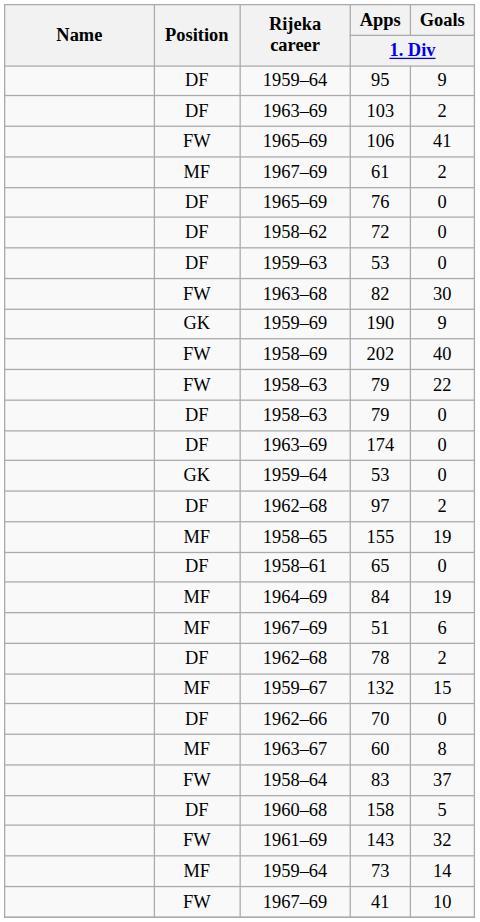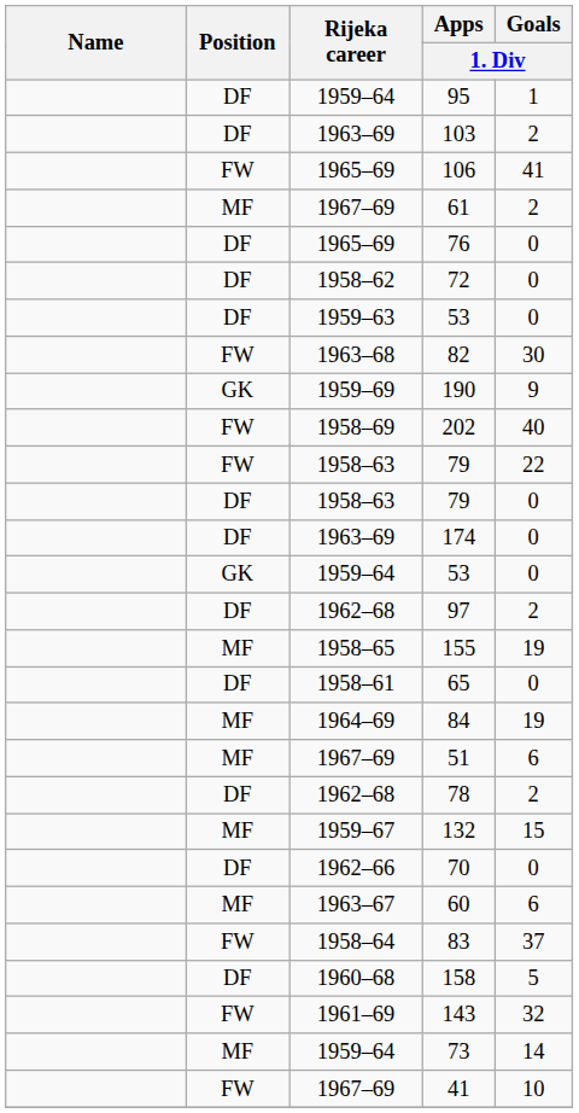 <table class="wikitable sortable" style="font-size: 90%; text-align: center;">
 <tr>
 <th width=110 rowspan="2" align="center"><strong>Name</strong></th>
 <th width=60 rowspan="2" align="center"><strong>Position</strong></th>
 <th width=80 rowspan="2" align="center"><strong>Rijeka career</strong></th>
 <th>Apps</th>
 <th>Goals</th>
 </tr>
 <tr>
 <th class="unsortable" width=90 colspan="2" align="center"><strong><a href='#'>1. Div</a></strong></th>
 </tr>
 <tr>
 <td style="text-align:left;"></td>
 <td>DF</td>
 <td>1959–64</td>
 <td>95</td>
-<td>9</td>
+<td>1</td>
 </tr>
 <tr>
 <td style="text-align:left;"></td>
 <td>DF</td>
 <td>1963–69</td>
 <td>103</td>
 <td>2</td>
 </tr>
 <tr>
 <td style="text-align:left;"></td>
 <td>FW</td>
 <td>1965–69</td>
 <td>106</td>
 <td>41</td>
 </tr>
 <tr>
 <td style="text-align:left;"></td>
 <td>MF</td>
 <td>1967–69</td>
 <td>61</td>
 <td>2</td>
 </tr>
 <tr>
 <td style="text-align:left;"></td>
 <td>DF</td>
 <td>1965–69</td>
 <td>76</td>
 <td>0</td>
 </tr>
 <tr>
 <td style="text-align:left;"></td>
 <td>DF</td>
 <td>1958–62</td>
 <td>72</td>
 <td>0</td>
 </tr>
 <tr>
 <td style="text-align:left;"></td>
 <td>DF</td>
 <td>1959–63</td>
 <td>53</td>
 <td>0</td>
 </tr>
 <tr>
 <td style="text-align:left;"></td>
 <td>FW</td>
 <td>1963–68</td>
 <td>82</td>
 <td>30</td>
 </tr>
 <tr>
 <td style="text-align:left;"></td>
 <td>GK</td>
 <td>1959–69</td>
 <td>190</td>
 <td>9</td>
 </tr>
 <tr>
 <td style="text-align:left;"></td>
 <td>FW</td>
 <td>1958–69</td>
 <td>202</td>
 <td>40</td>
 </tr>
 <tr>
 <td style="text-align:left;"></td>
 <td>FW</td>
 <td>1958–63</td>
 <td>79</td>
 <td>22</td>
 </tr>
 <tr>
 <td style="text-align:left;"></td>
 <td>DF</td>
 <td>1958–63</td>
 <td>79</td>
 <td>0</td>
 </tr>
 <tr>
 <td style="text-align:left;"></td>
 <td>DF</td>
 <td>1963–69</td>
 <td>174</td>
 <td>0</td>
 </tr>
 <tr>
 <td style="text-align:left;"></td>
 <td>GK</td>
 <td>1959–64</td>
 <td>53</td>
 <td>0</td>
 </tr>
 <tr>
 <td style="text-align:left;"></td>
 <td>DF</td>
 <td>1962–68</td>
 <td>97</td>
 <td>2</td>
 </tr>
 <tr>
 <td style="text-align:left;"></td>
 <td>MF</td>
 <td>1958–65</td>
 <td>155</td>
 <td>19</td>
 </tr>
 <tr>
 <td style="text-align:left;"></td>
 <td>DF</td>
 <td>1958–61</td>
 <td>65</td>
 <td>0</td>
 </tr>
 <tr>
 <td style="text-align:left;"></td>
 <td>MF</td>
 <td>1964–69</td>
 <td>84</td>
 <td>19</td>
 </tr>
 <tr>
 <td style="text-align:left;"></td>
 <td>MF</td>
 <td>1967–69</td>
 <td>51</td>
 <td>6</td>
 </tr>
 <tr>
 <td style="text-align:left;"></td>
 <td>DF</td>
 <td>1962–68</td>
 <td>78</td>
 <td>2</td>
 </tr>
 <tr>
 <td style="text-align:left;"></td>
 <td>MF</td>
 <td>1959–67</td>
 <td>132</td>
 <td>15</td>
 </tr>
 <tr>
 <td style="text-align:left;"></td>
 <td>DF</td>
 <td>1962–66</td>
 <td>70</td>
 <td>0</td>
 </tr>
 <tr>
 <td style="text-align:left;"></td>
 <td>MF</td>
 <td>1963–67</td>
 <td>60</td>
-<td>8</td>
+<td>6</td>
 </tr>
 <tr>
 <td style="text-align:left;"></td>
 <td>FW</td>
 <td>1958–64</td>
 <td>83</td>
 <td>37</td>
 </tr>
 <tr>
 <td style="text-align:left;"></td>
 <td>DF</td>
 <td>1960–68</td>
 <td>158</td>
 <td>5</td>
 </tr>
 <tr>
 <td style="text-align:left;"></td>
 <td>FW</td>
 <td>1961–69</td>
 <td>143</td>
 <td>32</td>
 </tr>
 <tr>
 <td style="text-align:left;"></td>
 <td>MF</td>
 <td>1959–64</td>
 <td>73</td>
 <td>14</td>
 </tr>
 <tr>
 <td style="text-align:left;"></td>
 <td>FW</td>
 <td>1967–69</td>
 <td>41</td>
 <td>10</td>
 </tr>
 <tr>
 </tr>
 </table>
